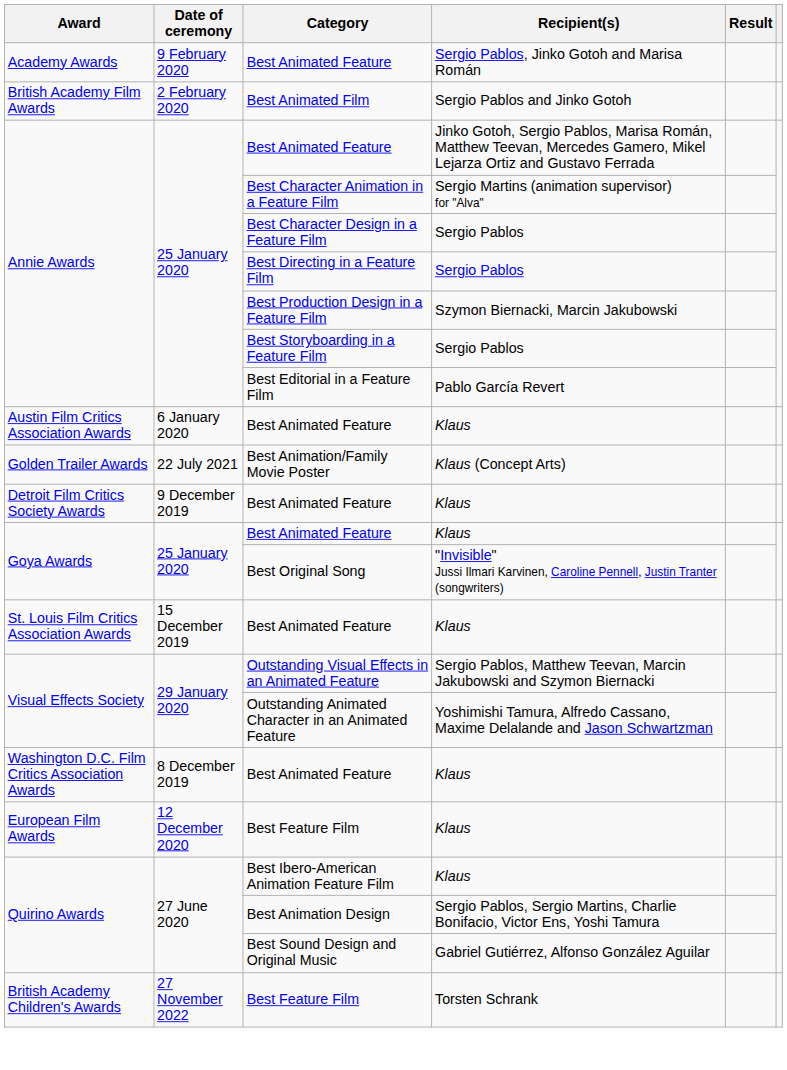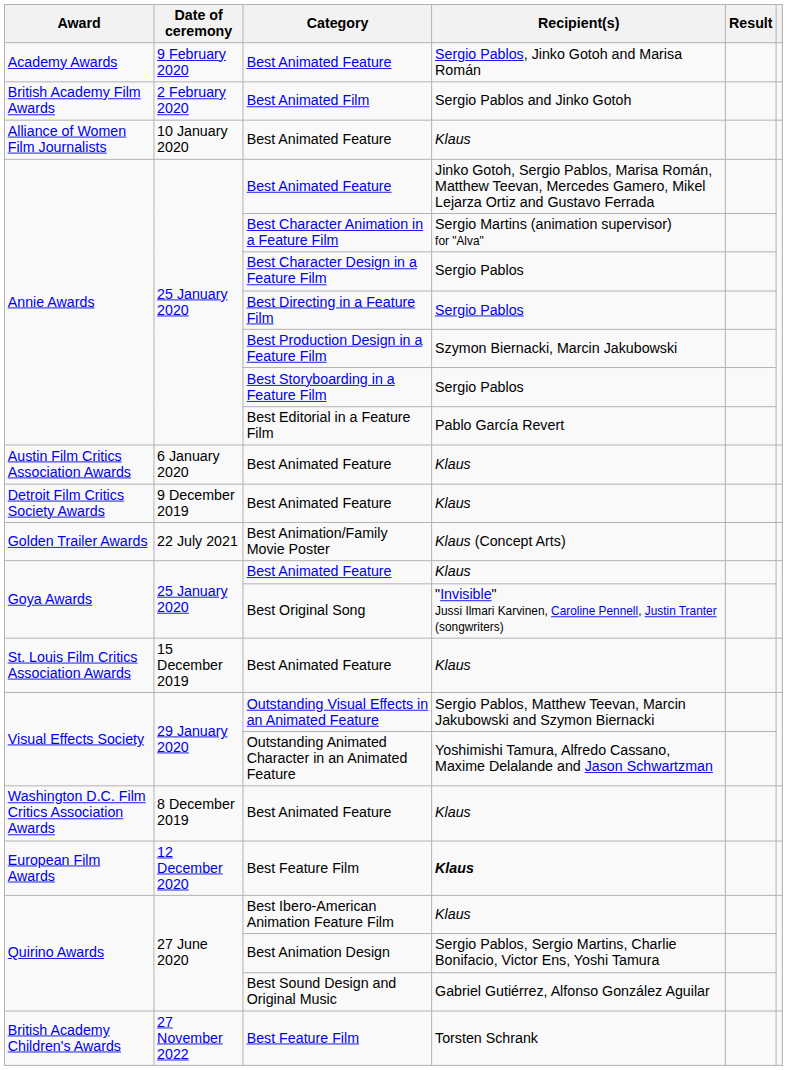 <table class="wikitable sortable plainrowheaders col6center" style="width: 99%;">
 <tr>
 <th scope="col">Award</th>
 <th scope="col">Date of ceremony</th>
 <th scope="col">Category</th>
 <th scope="col">Recipient(s)</th>
 <th scope="col">Result</th>
 <th scope="col" class="unsortable"></th>
 </tr>
 <tr>
 <td><a href='#'>Academy Awards</a></td>
 <td><a href='#'>9 February 2020</a></td>
 <td><a href='#'>Best Animated Feature</a></td>
 <td><a href='#'>Sergio Pablos</a>, Jinko Gotoh and Marisa Román</td>
 <td></td>
 <td></td>
 </tr>
 <tr>
 <td><a href='#'>British Academy Film Awards</a></td>
 <td><a href='#'>2 February 2020</a></td>
 <td><a href='#'>Best Animated Film</a></td>
 <td>Sergio Pablos and Jinko Gotoh</td>
+<td></td>
+<td></td>
+</tr>
+<tr>
+<td><a href='#'>Alliance of Women Film Journalists</a></td>
+<td>10 January 2020</td>
+<td>Best Animated Feature</td>
+<td><em>Klaus</em></td>
 <td></td>
 <td></td>
 </tr>
 <tr>
 <td rowspan="7"><a href='#'>Annie Awards</a></td>
 <td rowspan="7"><a href='#'>25 January 2020</a></td>
 <td><a href='#'>Best Animated Feature</a></td>
 <td>Jinko Gotoh, Sergio Pablos, Marisa Román, Matthew Teevan, Mercedes Gamero, Mikel Lejarza Ortiz and Gustavo Ferrada</td>
 <td></td>
 <td rowspan="7"></td>
 </tr>
 <tr>
 <td><a href='#'>Best Character Animation in a Feature Film</a></td>
 <td>Sergio Martins (animation supervisor)<br><small>for "Alva"</small></td>
 <td></td>
 </tr>
 <tr>
 <td><a href='#'>Best Character Design in a Feature Film</a></td>
 <td>Sergio Pablos</td>
 <td></td>
 </tr>
 <tr>
 <td><a href='#'>Best Directing in a Feature Film</a></td>
 <td><a href='#'>Sergio Pablos</a></td>
 <td></td>
 </tr>
 <tr>
 <td><a href='#'>Best Production Design in a Feature Film</a></td>
 <td>Szymon Biernacki, Marcin Jakubowski</td>
 <td></td>
 </tr>
 <tr>
 <td><a href='#'>Best Storyboarding in a Feature Film</a></td>
 <td>Sergio Pablos</td>
 <td></td>
 </tr>
 <tr>
 <td>Best Editorial in a Feature Film</td>
 <td>Pablo García Revert</td>
 <td></td>
 </tr>
 <tr>
 <td><a href='#'>Austin Film Critics Association Awards</a></td>
 <td>6 January 2020</td>
 <td>Best Animated Feature</td>
 <td><em>Klaus</em></td>
 <td></td>
 <td></td>
 </tr>
 <tr>
+<td><a href='#'>Detroit Film Critics Society Awards</a></td>
+<td>9 December 2019</td>
+<td>Best Animated Feature</td>
+<td><em>Klaus</em></td>
+<td></td>
+<td></td>
+</tr>
+<tr>
 <td><a href='#'>Golden Trailer Awards</a></td>
 <td>22 July 2021</td>
 <td>Best Animation/Family Movie Poster</td>
 <td><em>Klaus</em> (Concept Arts)</td>
-<td></td>
-<td></td>
-</tr>
-<tr>
-<td><a href='#'>Detroit Film Critics Society Awards</a></td>
-<td>9 December 2019</td>
-<td>Best Animated Feature</td>
-<td><em>Klaus</em></td>
 <td></td>
 <td></td>
 </tr>
 <tr>
 <td rowspan="2"><a href='#'>Goya Awards</a></td>
 <td rowspan="2"><a href='#'>25 January 2020</a></td>
 <td><a href='#'>Best Animated Feature</a></td>
 <td><em>Klaus</em></td>
 <td></td>
 <td rowspan="2"></td>
 </tr>
 <tr>
 <td>Best Original Song</td>
 <td>"<a href='#'>Invisible</a>"<br><small>Jussi Ilmari Karvinen, <a href='#'>Caroline Pennell</a>, <a href='#'>Justin Tranter</a> (songwriters)</small></td>
 <td></td>
 </tr>
 <tr>
 <td><a href='#'>St. Louis Film Critics Association Awards</a></td>
 <td>15 December 2019</td>
 <td>Best Animated Feature</td>
 <td><em>Klaus</em></td>
 <td> </td>
 <td></td>
 </tr>
 <tr>
 <td rowspan="2"><a href='#'>Visual Effects Society</a></td>
 <td rowspan="2"><a href='#'>29 January 2020</a></td>
 <td><a href='#'>Outstanding Visual Effects<wbr> in an Animated Feature</a></td>
 <td>Sergio Pablos, Matthew Teevan, Marcin Jakubowski and Szymon Biernacki</td>
 <td></td>
 <td rowspan="2" style="text-align:center;"></td>
 </tr>
 <tr>
 <td>Outstanding Animated Character<wbr> in an Animated Feature</td>
 <td>Yoshimishi Tamura, Alfredo Cassano, Maxime Delalande and <a href='#'>Jason Schwartzman</a> </td>
 <td></td>
 </tr>
 <tr>
 <td><a href='#'>Washington D.C. Film Critics Association Awards</a></td>
 <td>8 December 2019</td>
 <td>Best Animated Feature</td>
 <td><em>Klaus</em></td>
 <td></td>
 <td></td>
 </tr>
 <tr>
 <td><a href='#'>European Film Awards</a></td>
 <td><a href='#'>12 December 2020</a></td>
 <td>Best Feature Film</td>
-<td><em>Klaus</em></td>
+<td><strong><em>Klaus</em></strong></td>
 <td></td>
 <td></td>
 </tr>
 <tr>
 <td rowspan="3"><a href='#'>Quirino Awards</a></td>
 <td rowspan="3">27 June 2020</td>
 <td>Best Ibero-American Animation Feature Film</td>
 <td><em>Klaus</em></td>
 <td></td>
 <td rowspan="3"></td>
 </tr>
 <tr>
 <td>Best Animation Design</td>
 <td>Sergio Pablos, Sergio Martins, Charlie Bonifacio, Victor Ens, Yoshi Tamura</td>
 <td></td>
 </tr>
 <tr>
 <td>Best Sound Design and Original Music</td>
 <td>Gabriel Gutiérrez, Alfonso González Aguilar</td>
 <td></td>
 </tr>
 <tr>
 <td><a href='#'>British Academy Children's Awards</a></td>
 <td><a href='#'>27 November 2022</a></td>
 <td><a href='#'>Best Feature Film</a></td>
 <td>Torsten Schrank</td>
 <td></td>
 <td></td>
 </tr>
 </table>
